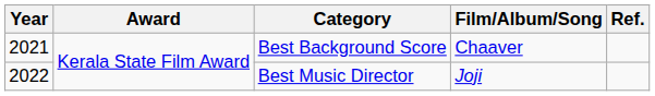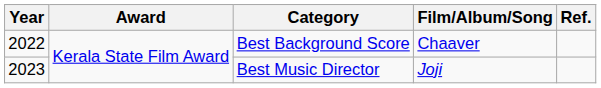 <table class="wikitable">
 <tr>
 <th>Year</th>
 <th>Award</th>
 <th>Category</th>
 <th>Film/Album/Song</th>
 <th>Ref.</th>
 </tr>
 <tr>
-<td>2021</td>
+<td>2022</td>
 <td rowspan=2><a href='#'>Kerala State Film Award</a></td>
 <td><a href='#'>Best Background Score</a></td>
 <td><a href='#'>Chaaver</a></td>
 <td></td>
 </tr>
 <tr>
-<td>2022</td>
+<td>2023</td>
 <td><a href='#'>Best Music Director</a></td>
 <td><em><a href='#'>Joji</a></em></td>
 <td></td>
 </tr>
 </table>
